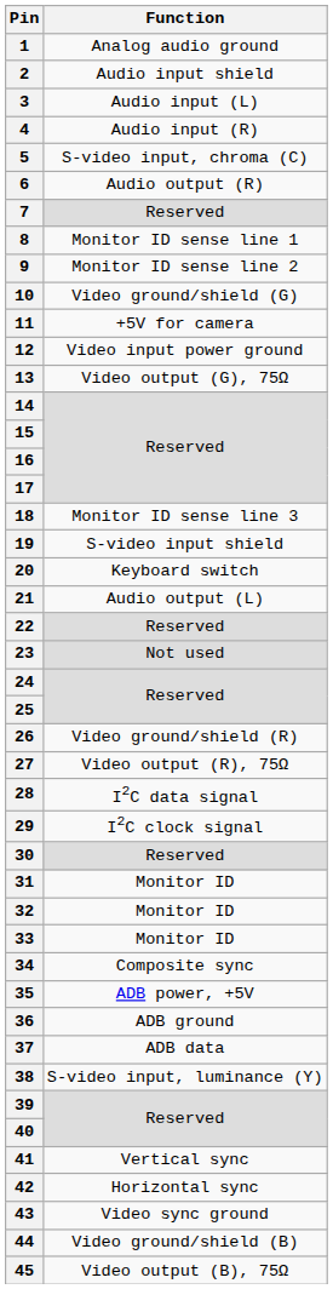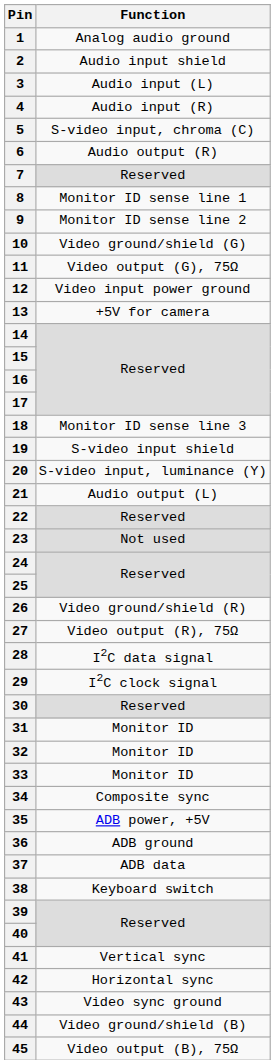 <table class="wikitable" style="font-size:90%;text-align:center;">
 <tr>
 <th>Pin</th>
 <th>Function</th>
 </tr>
 <tr>
 <th>1</th>
 <td>Analog audio ground</td>
 </tr>
 <tr>
 <th>2</th>
 <td>Audio input shield</td>
 </tr>
 <tr>
 <th>3</th>
 <td>Audio input (L)</td>
 </tr>
 <tr>
 <th>4</th>
 <td>Audio input (R)</td>
 </tr>
 <tr>
 <th>5</th>
 <td>S-video input, chroma (C)</td>
 </tr>
 <tr>
 <th>6</th>
 <td>Audio output (R)</td>
 </tr>
 <tr>
 <th>7</th>
 <td style="background:#ddd;">Reserved</td>
 </tr>
 <tr>
 <th>8</th>
 <td>Monitor ID sense line 1</td>
 </tr>
 <tr>
 <th>9</th>
 <td>Monitor ID sense line 2</td>
 </tr>
 <tr>
 <th>10</th>
 <td>Video ground/shield (G)</td>
 </tr>
 <tr>
 <th>11</th>
-<td>+5V for camera</td>
+<td>Video output (G), 75Ω</td>
 </tr>
 <tr>
 <th>12</th>
 <td>Video input power ground</td>
 </tr>
 <tr>
 <th>13</th>
-<td>Video output (G), 75Ω</td>
+<td>+5V for camera</td>
 </tr>
 <tr>
 <th>14</th>
 <td style="background:#ddd;" rowspan=4>Reserved</td>
 </tr>
 <tr>
 <th>15</th>
 </tr>
 <tr>
 <th>16</th>
 </tr>
 <tr>
 <th>17</th>
 </tr>
 <tr>
 <th>18</th>
 <td>Monitor ID sense line 3</td>
 </tr>
 <tr>
 <th>19</th>
 <td>S-video input shield</td>
 </tr>
 <tr>
 <th>20</th>
-<td>Keyboard switch</td>
+<td>S-video input, luminance (Y)</td>
 </tr>
 <tr>
 <th>21</th>
 <td>Audio output (L)</td>
 </tr>
 <tr>
 <th>22</th>
 <td style="background:#ddd;">Reserved</td>
 </tr>
 <tr>
 <th>23</th>
 <td style="background:#ddd;">Not used</td>
 </tr>
 <tr>
 <th>24</th>
 <td style="background:#ddd;" rowspan=2>Reserved</td>
 </tr>
 <tr>
 <th>25</th>
 </tr>
 <tr>
 <th>26</th>
 <td>Video ground/shield (R)</td>
 </tr>
 <tr>
 <th>27</th>
 <td>Video output (R), 75Ω</td>
 </tr>
 <tr>
 <th>28</th>
 <td>I<sup>2</sup>C data signal</td>
 </tr>
 <tr>
 <th>29</th>
 <td>I<sup>2</sup>C clock signal</td>
 </tr>
 <tr>
 <th>30</th>
 <td style="background:#ddd;">Reserved</td>
 </tr>
 <tr>
 <th>31</th>
 <td>Monitor ID</td>
 </tr>
 <tr>
 <th>32</th>
 <td>Monitor ID</td>
 </tr>
 <tr>
 <th>33</th>
 <td>Monitor ID</td>
 </tr>
 <tr>
 <th>34</th>
 <td>Composite sync</td>
 </tr>
 <tr>
 <th>35</th>
 <td><a href='#'>ADB</a> power, +5V</td>
 </tr>
 <tr>
 <th>36</th>
 <td>ADB ground</td>
 </tr>
 <tr>
 <th>37</th>
 <td>ADB data</td>
 </tr>
 <tr>
 <th>38</th>
-<td>S-video input, luminance (Y)</td>
+<td>Keyboard switch</td>
 </tr>
 <tr>
 <th>39</th>
 <td style="background:#ddd;" rowspan=2>Reserved</td>
 </tr>
 <tr>
 <th>40</th>
 </tr>
 <tr>
 <th>41</th>
 <td>Vertical sync</td>
 </tr>
 <tr>
 <th>42</th>
 <td>Horizontal sync</td>
 </tr>
 <tr>
 <th>43</th>
 <td>Video sync ground</td>
 </tr>
 <tr>
 <th>44</th>
 <td>Video ground/shield (B)</td>
 </tr>
 <tr>
 <th>45</th>
 <td>Video output (B), 75Ω</td>
 </tr>
 </table>
